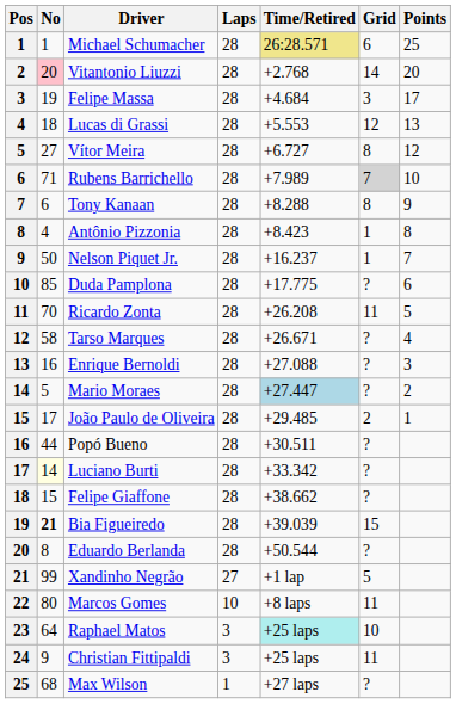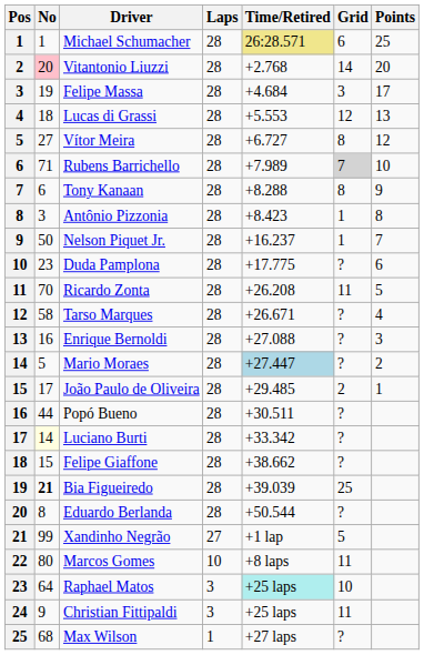 <table class="wikitable" style="font-size:95%">
 <tr>
 <th>Pos</th>
 <th>No</th>
 <th>Driver</th>
 <th>Laps</th>
 <th>Time/Retired</th>
 <th>Grid</th>
 <th>Points</th>
 </tr>
 <tr>
 <th>1</th>
 <td>1</td>
 <td> <a href='#'>Michael Schumacher</a></td>
 <td>28</td>
 <td style="background: khaki;">26:28.571</td>
 <td>6</td>
 <td>25</td>
 </tr>
 <tr>
 <th>2</th>
 <td style="background: pink;">20</td>
 <td> <a href='#'>Vitantonio Liuzzi</a></td>
 <td>28</td>
 <td>+2.768</td>
 <td>14</td>
 <td>20</td>
 </tr>
 <tr>
 <th>3</th>
 <td>19</td>
 <td> <a href='#'>Felipe Massa</a></td>
 <td>28</td>
 <td>+4.684</td>
 <td>3</td>
 <td>17</td>
 </tr>
 <tr>
 <th>4</th>
 <td>18</td>
 <td> <a href='#'>Lucas di Grassi</a></td>
 <td>28</td>
 <td>+5.553</td>
 <td>12</td>
 <td>13</td>
 </tr>
 <tr>
 <th>5</th>
 <td>27</td>
 <td> <a href='#'>Vítor Meira</a></td>
 <td>28</td>
 <td>+6.727</td>
 <td>8</td>
 <td>12</td>
 </tr>
 <tr>
 <th>6</th>
 <td>71</td>
 <td> <a href='#'>Rubens Barrichello</a></td>
 <td>28</td>
 <td>+7.989</td>
 <td style="background: lightgrey;">7</td>
 <td>10</td>
 </tr>
 <tr>
 <th>7</th>
 <td>6</td>
 <td> <a href='#'>Tony Kanaan</a></td>
 <td>28</td>
 <td>+8.288</td>
 <td>8</td>
 <td>9</td>
 </tr>
 <tr>
 <th>8</th>
-<td>4</td>
+<td>3</td>
 <td> <a href='#'>Antônio Pizzonia</a></td>
 <td>28</td>
 <td>+8.423</td>
 <td>1</td>
 <td>8</td>
 </tr>
 <tr>
 <th>9</th>
 <td>50</td>
 <td> <a href='#'>Nelson Piquet Jr.</a></td>
 <td>28</td>
 <td>+16.237</td>
 <td>1</td>
 <td>7</td>
 </tr>
 <tr>
 <th>10</th>
-<td>85</td>
+<td>23</td>
 <td> <a href='#'>Duda Pamplona</a></td>
 <td>28</td>
 <td>+17.775</td>
 <td>?</td>
 <td>6</td>
 </tr>
 <tr>
 <th>11</th>
 <td>70</td>
 <td> <a href='#'>Ricardo Zonta</a></td>
 <td>28</td>
 <td>+26.208</td>
 <td>11</td>
 <td>5</td>
 </tr>
 <tr>
 <th>12</th>
 <td>58</td>
 <td> <a href='#'>Tarso Marques</a></td>
 <td>28</td>
 <td>+26.671</td>
 <td>?</td>
 <td>4</td>
 </tr>
 <tr>
 <th>13</th>
 <td>16</td>
 <td> <a href='#'>Enrique Bernoldi</a></td>
 <td>28</td>
 <td>+27.088</td>
 <td>?</td>
 <td>3</td>
 </tr>
 <tr>
 <th>14</th>
 <td>5</td>
 <td> <a href='#'>Mario Moraes</a></td>
 <td>28</td>
 <td style="background: lightblue;">+27.447</td>
 <td>?</td>
 <td>2</td>
 </tr>
 <tr>
 <th>15</th>
 <td>17</td>
 <td> <a href='#'>João Paulo de Oliveira</a></td>
 <td>28</td>
 <td>+29.485</td>
 <td>2</td>
 <td>1</td>
 </tr>
 <tr>
 <th>16</th>
 <td>44</td>
 <td> Popó Bueno</td>
 <td>28</td>
 <td>+30.511</td>
 <td>?</td>
 <td></td>
 </tr>
 <tr>
 <th>17</th>
 <td style="background: lightyellow;">14</td>
 <td> <a href='#'>Luciano Burti</a></td>
 <td>28</td>
 <td>+33.342</td>
 <td>?</td>
 <td></td>
 </tr>
 <tr>
 <th>18</th>
 <td>15</td>
 <td> <a href='#'>Felipe Giaffone</a></td>
 <td>28</td>
 <td>+38.662</td>
 <td>?</td>
 <td></td>
 </tr>
 <tr>
 <th>19</th>
 <td><strong>21</strong></td>
 <td> <a href='#'>Bia Figueiredo</a></td>
 <td>28</td>
 <td>+39.039</td>
-<td>15</td>
+<td>25</td>
 <td></td>
 </tr>
 <tr>
 <th>20</th>
 <td>8</td>
 <td> <a href='#'>Eduardo Berlanda</a></td>
 <td>28</td>
 <td>+50.544</td>
 <td>?</td>
 <td></td>
 </tr>
 <tr>
 <th>21</th>
 <td>99</td>
 <td> <a href='#'>Xandinho Negrão</a></td>
 <td>27</td>
 <td>+1 lap</td>
 <td>5</td>
 <td></td>
 </tr>
 <tr>
 <th>22</th>
 <td>80</td>
 <td> <a href='#'>Marcos Gomes</a></td>
 <td>10</td>
 <td>+8 laps</td>
 <td>11</td>
 <td></td>
 </tr>
 <tr>
 <th>23</th>
 <td>64</td>
 <td> <a href='#'>Raphael Matos</a></td>
 <td>3</td>
 <td style="background: paleturquoise;">+25 laps</td>
 <td>10</td>
 <td></td>
 </tr>
 <tr>
 <th>24</th>
 <td>9</td>
 <td> <a href='#'>Christian Fittipaldi</a></td>
 <td>3</td>
 <td>+25 laps</td>
 <td>11</td>
 <td></td>
 </tr>
 <tr>
 <th>25</th>
 <td>68</td>
 <td> <a href='#'>Max Wilson</a></td>
 <td>1</td>
 <td>+27 laps</td>
 <td>?</td>
 <td></td>
 </tr>
 </table>
